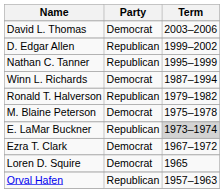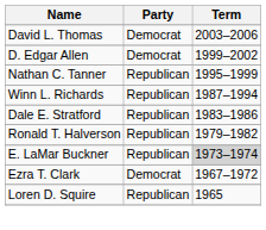 <table class="wikitable">
 <tr>
 <th>Name</th>
 <th>Party</th>
 <th>Term</th>
 </tr>
 <tr>
 </tr>
 <tr>
 <td>David L. Thomas</td>
 <td>Democrat</td>
 <td>2003–2006</td>
 </tr>
 <tr>
 </tr>
 <tr>
 <td>D. Edgar Allen</td>
-<td>Republican</td>
+<td>Democrat</td>
 <td>1999–2002</td>
 </tr>
 <tr>
 </tr>
 <tr>
 <td>Nathan C. Tanner</td>
 <td>Republican</td>
 <td>1995–1999</td>
 </tr>
 <tr>
 </tr>
 <tr>
 <td>Winn L. Richards</td>
-<td>Democrat</td>
+<td>Republican</td>
 <td>1987–1994</td>
 </tr>
 <tr>
+</tr>
+<tr>
+<td>Dale E. Stratford</td>
+<td>Republican</td>
+<td>1983–1986</td>
 </tr>
 <tr>
 </tr>
 <tr>
 <td>Ronald T. Halverson</td>
 <td>Republican</td>
 <td>1979–1982</td>
 </tr>
 <tr>
-</tr>
-<tr>
-<td>M. Blaine Peterson</td>
-<td>Democrat</td>
-<td>1975–1978</td>
 </tr>
 <tr>
 </tr>
 <tr>
 <td>E. LaMar Buckner</td>
 <td>Republican</td>
 <td style="background: lightgrey;">1973–1974</td>
 </tr>
 <tr>
 </tr>
 <tr>
 <td>Ezra T. Clark</td>
 <td>Democrat</td>
 <td>1967–1972</td>
 </tr>
 <tr>
 </tr>
 <tr>
 <td>Loren D. Squire</td>
-<td>Democrat</td>
+<td>Republican</td>
 <td>1965</td>
 </tr>
 <tr>
 </tr>
 <tr>
-<td><a href='#'>Orval Hafen</a></td>
-<td>Republican</td>
-<td>1957–1963</td>
-</tr>
-<tr>
 </tr>
 </table>
